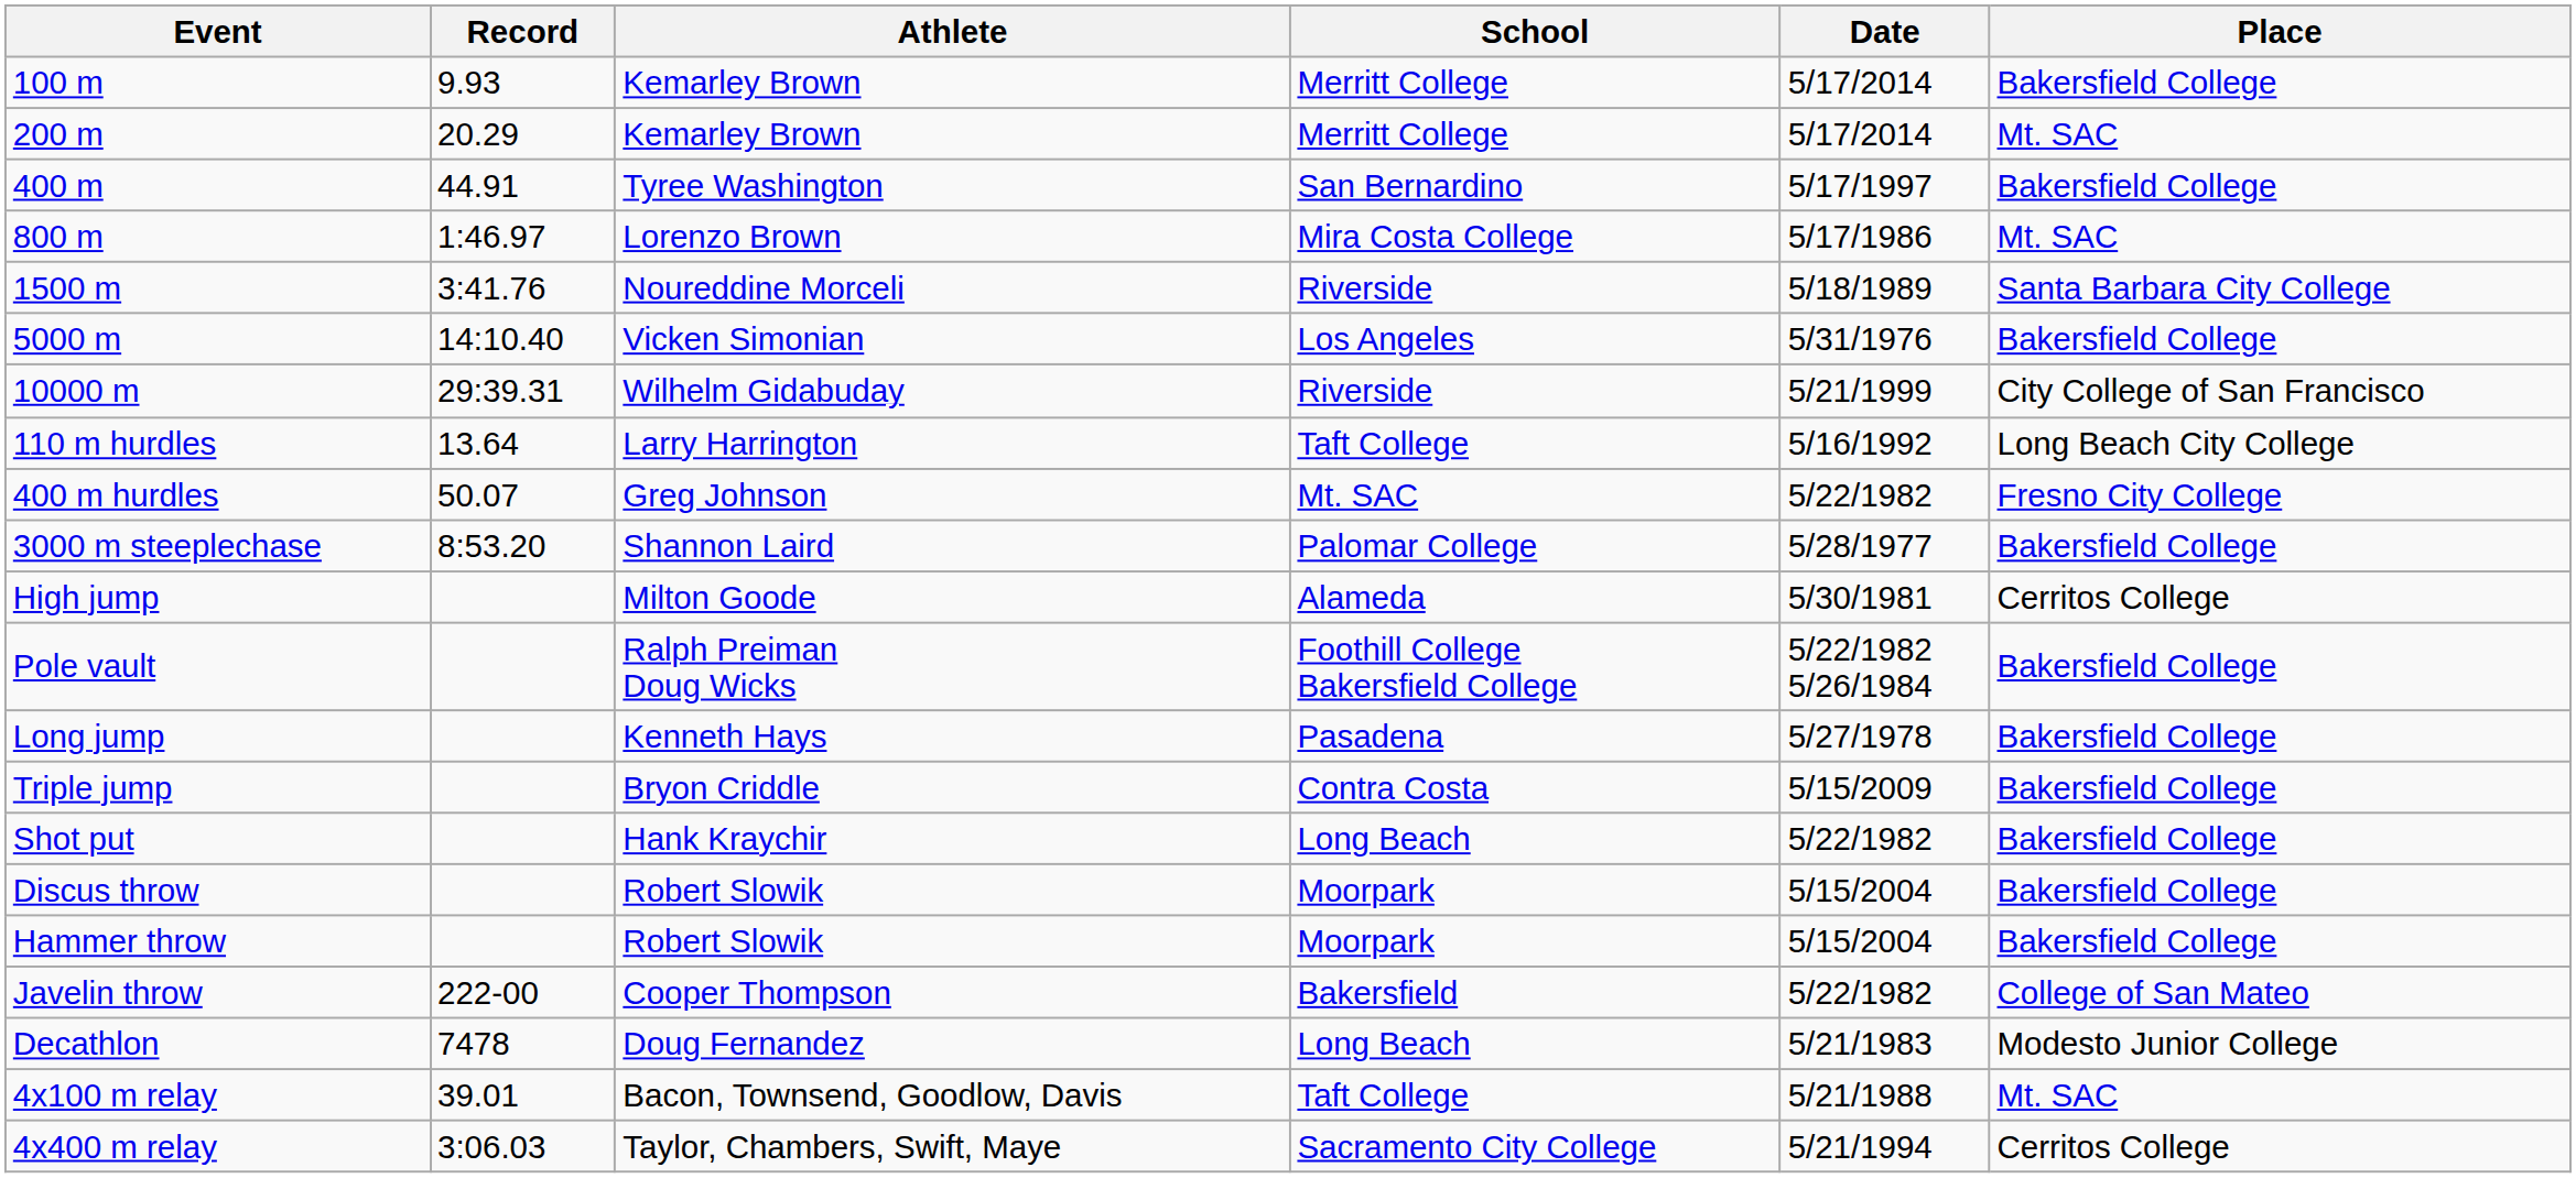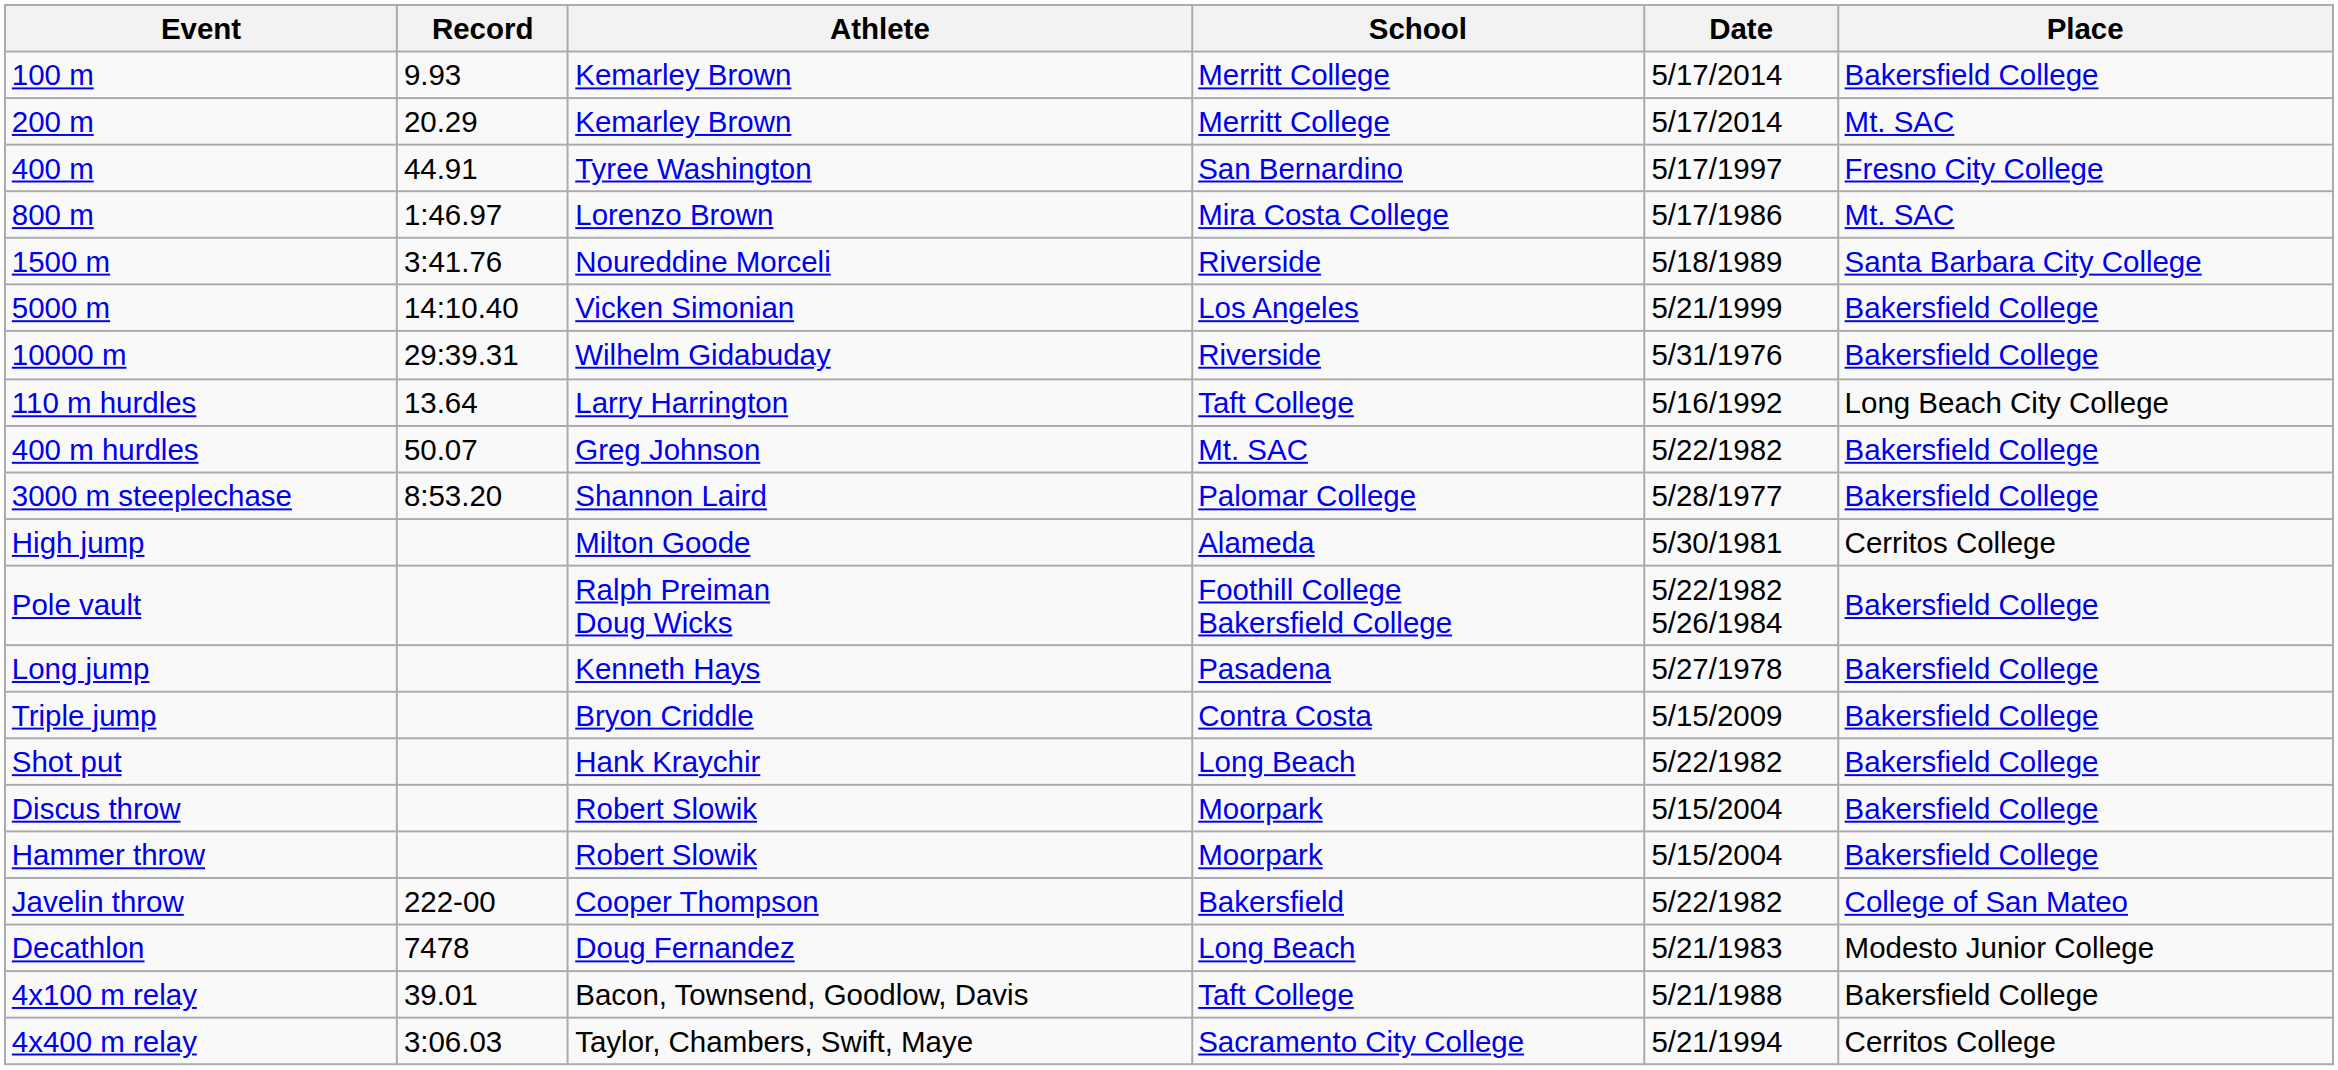 <table class="wikitable" style="font-size:95%; width: 95%;">
 <tr>
 <th>Event</th>
 <th>Record</th>
 <th>Athlete</th>
 <th>School</th>
 <th>Date</th>
 <th>Place</th>
 </tr>
 <tr>
 <td><a href='#'>100 m</a></td>
 <td>9.93</td>
 <td><a href='#'>Kemarley Brown</a> </td>
 <td><a href='#'>Merritt College</a></td>
 <td>5/17/2014</td>
 <td><a href='#'>Bakersfield College</a></td>
 </tr>
 <tr>
 <td><a href='#'>200 m</a></td>
 <td>20.29</td>
 <td><a href='#'>Kemarley Brown</a> </td>
 <td><a href='#'>Merritt College</a></td>
 <td>5/17/2014</td>
 <td><a href='#'>Mt. SAC</a></td>
 </tr>
 <tr>
 <td><a href='#'>400 m</a></td>
 <td>44.91</td>
 <td><a href='#'>Tyree Washington</a></td>
 <td><a href='#'>San Bernardino</a></td>
 <td>5/17/1997</td>
-<td><a href='#'>Bakersfield College</a></td>
+<td><a href='#'>Fresno City College</a></td>
 </tr>
 <tr>
 <td><a href='#'>800 m</a></td>
 <td>1:46.97</td>
 <td><a href='#'>Lorenzo Brown</a></td>
 <td><a href='#'>Mira Costa College</a></td>
 <td>5/17/1986</td>
 <td><a href='#'>Mt. SAC</a></td>
 </tr>
 <tr>
 <td><a href='#'>1500 m</a></td>
 <td>3:41.76</td>
 <td><a href='#'>Noureddine Morceli</a> </td>
 <td><a href='#'>Riverside</a></td>
 <td>5/18/1989</td>
 <td><a href='#'>Santa Barbara City College</a></td>
 </tr>
 <tr>
 <td><a href='#'>5000 m</a></td>
 <td>14:10.40</td>
 <td><a href='#'>Vicken Simonian</a></td>
 <td><a href='#'>Los Angeles</a></td>
-<td>5/31/1976</td>
+<td>5/21/1999</td>
 <td><a href='#'>Bakersfield College</a></td>
 </tr>
 <tr>
 <td><a href='#'>10000 m</a></td>
 <td>29:39.31</td>
 <td><a href='#'>Wilhelm Gidabuday</a> </td>
 <td><a href='#'>Riverside</a></td>
-<td>5/21/1999</td>
-<td>City College of San Francisco</td>
+<td>5/31/1976</td>
+<td><a href='#'>Bakersfield College</a></td>
 </tr>
 <tr>
 <td><a href='#'>110 m hurdles</a></td>
 <td>13.64</td>
 <td><a href='#'>Larry Harrington</a></td>
 <td><a href='#'>Taft College</a></td>
 <td>5/16/1992</td>
 <td>Long Beach City College</td>
 </tr>
 <tr>
 <td><a href='#'>400 m hurdles</a></td>
 <td>50.07</td>
 <td><a href='#'>Greg Johnson</a></td>
 <td><a href='#'>Mt. SAC</a></td>
 <td>5/22/1982</td>
-<td><a href='#'>Fresno City College</a></td>
+<td><a href='#'>Bakersfield College</a></td>
 </tr>
 <tr>
 <td><a href='#'>3000 m steeplechase</a></td>
 <td>8:53.20</td>
 <td><a href='#'>Shannon Laird</a></td>
 <td><a href='#'>Palomar College</a></td>
 <td>5/28/1977</td>
 <td><a href='#'>Bakersfield College</a></td>
 </tr>
 <tr>
 <td><a href='#'>High jump</a></td>
 <td></td>
 <td><a href='#'>Milton Goode</a></td>
 <td><a href='#'>Alameda</a></td>
 <td>5/30/1981</td>
 <td>Cerritos College</td>
 </tr>
 <tr>
 <td><a href='#'>Pole vault</a></td>
 <td></td>
 <td><a href='#'>Ralph Preiman</a><br><a href='#'>Doug Wicks</a></td>
 <td><a href='#'>Foothill College</a><br><a href='#'>Bakersfield College</a></td>
 <td>5/22/1982<br>5/26/1984</td>
 <td><a href='#'>Bakersfield College</a><br></td>
 </tr>
 <tr>
 <td><a href='#'>Long jump</a></td>
 <td></td>
 <td><a href='#'>Kenneth Hays</a></td>
 <td><a href='#'>Pasadena</a></td>
 <td>5/27/1978</td>
 <td><a href='#'>Bakersfield College</a></td>
 </tr>
 <tr>
 <td><a href='#'>Triple jump</a></td>
 <td></td>
 <td><a href='#'>Bryon Criddle</a></td>
 <td><a href='#'>Contra Costa</a></td>
 <td>5/15/2009</td>
 <td><a href='#'>Bakersfield College</a></td>
 </tr>
 <tr>
 <td><a href='#'>Shot put</a></td>
 <td></td>
 <td><a href='#'>Hank Kraychir</a></td>
 <td><a href='#'>Long Beach</a></td>
 <td>5/22/1982</td>
 <td><a href='#'>Bakersfield College</a></td>
 </tr>
 <tr>
 <td><a href='#'>Discus throw</a></td>
 <td></td>
 <td><a href='#'>Robert Slowik</a></td>
 <td><a href='#'>Moorpark</a></td>
 <td>5/15/2004</td>
 <td><a href='#'>Bakersfield College</a></td>
 </tr>
 <tr>
 <td><a href='#'>Hammer throw</a></td>
 <td></td>
 <td><a href='#'>Robert Slowik</a></td>
 <td><a href='#'>Moorpark</a></td>
 <td>5/15/2004</td>
 <td><a href='#'>Bakersfield College</a></td>
 </tr>
 <tr>
 <td><a href='#'>Javelin throw</a></td>
 <td {{T&Fcalc2>222-00</td>
 <td><a href='#'>Cooper Thompson</a></td>
 <td><a href='#'>Bakersfield</a></td>
 <td>5/22/1982</td>
 <td><a href='#'>College of San Mateo</a></td>
 </tr>
 <tr>
 <td><a href='#'>Decathlon</a></td>
 <td>7478</td>
 <td><a href='#'>Doug Fernandez</a></td>
 <td><a href='#'>Long Beach</a></td>
 <td>5/21/1983</td>
 <td>Modesto Junior College</td>
 </tr>
 <tr>
 <td><a href='#'>4x100 m relay</a></td>
 <td>39.01</td>
 <td>Bacon, Townsend, Goodlow, Davis</td>
 <td><a href='#'>Taft College</a></td>
 <td>5/21/1988</td>
-<td><a href='#'>Mt. SAC</a></td>
+<td>Bakersfield College</td>
 </tr>
 <tr>
 <td><a href='#'>4x400 m relay</a></td>
 <td>3:06.03</td>
 <td>Taylor, Chambers, Swift, Maye</td>
 <td><a href='#'>Sacramento City College</a></td>
 <td>5/21/1994</td>
 <td>Cerritos College</td>
 </tr>
 </table>
